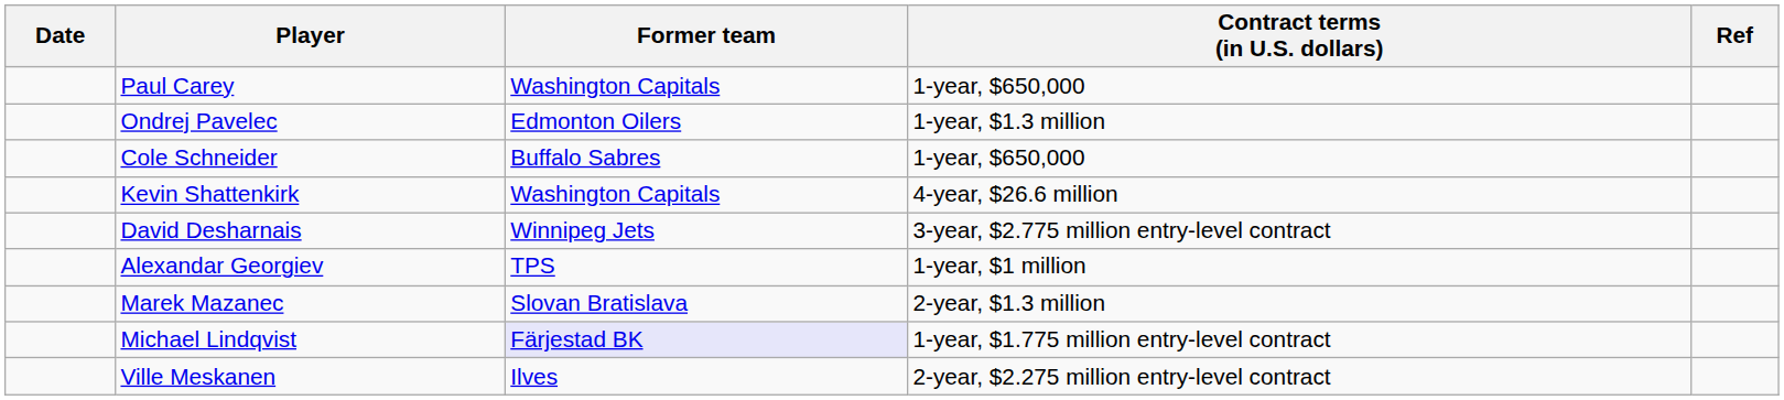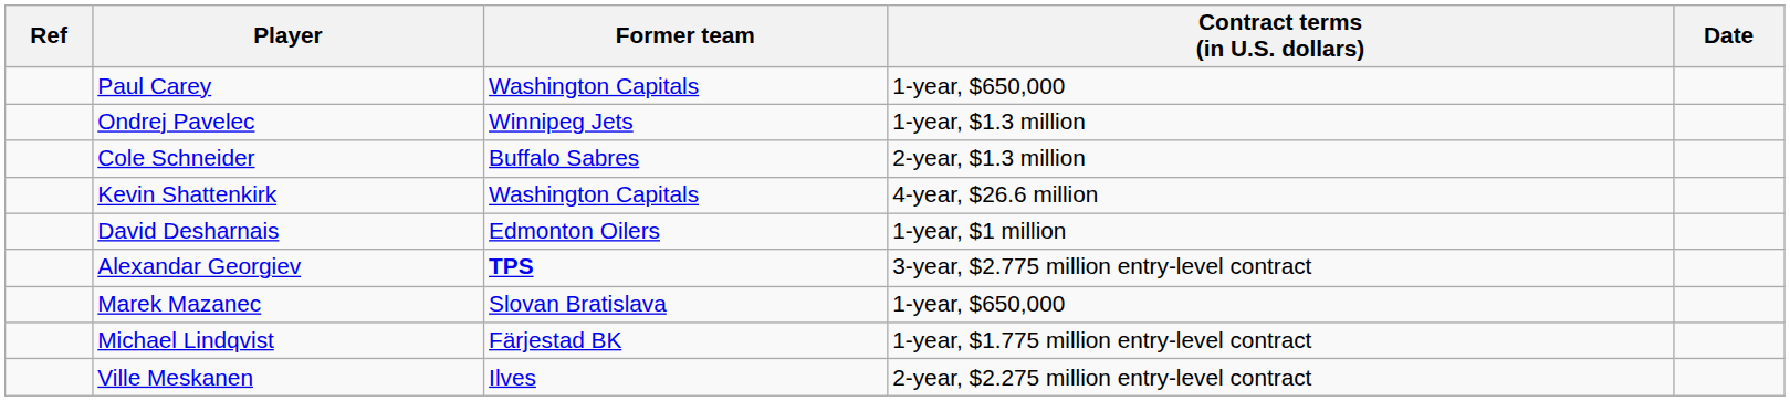 <table class="wikitable" style="width:98%;">
 <tr style="background:#ddd; text-align:center;">
-<th>Date</th>
+<th>Ref</th>
 <th>Player</th>
 <th>Former team</th>
 <th>Contract terms<br>(in U.S. dollars)</th>
-<th>Ref</th>
+<th>Date</th>
 </tr>
 <tr>
 <td></td>
 <td><a href='#'>Paul Carey</a></td>
 <td><a href='#'>Washington Capitals</a></td>
 <td>1-year, $650,000</td>
 <td></td>
 </tr>
 <tr>
 <td></td>
 <td><a href='#'>Ondrej Pavelec</a></td>
-<td><a href='#'>Edmonton Oilers</a></td>
+<td><a href='#'>Winnipeg Jets</a></td>
 <td>1-year, $1.3 million</td>
 <td></td>
 </tr>
 <tr>
 <td></td>
 <td><a href='#'>Cole Schneider</a></td>
 <td><a href='#'>Buffalo Sabres</a></td>
-<td>1-year, $650,000</td>
+<td>2-year, $1.3 million</td>
 <td></td>
 </tr>
 <tr>
 <td></td>
 <td><a href='#'>Kevin Shattenkirk</a></td>
 <td><a href='#'>Washington Capitals</a></td>
 <td>4-year, $26.6 million</td>
 <td></td>
 </tr>
 <tr>
 <td></td>
 <td><a href='#'>David Desharnais</a></td>
-<td><a href='#'>Winnipeg Jets</a></td>
-<td>3-year, $2.775 million entry-level contract</td>
+<td><a href='#'>Edmonton Oilers</a></td>
+<td>1-year, $1 million</td>
 <td></td>
 </tr>
 <tr>
 <td></td>
 <td><a href='#'>Alexandar Georgiev</a></td>
-<td><a href='#'>TPS</a></td>
-<td>1-year, $1 million</td>
+<td><strong><a href='#'>TPS</a></strong></td>
+<td>3-year, $2.775 million entry-level contract</td>
 <td></td>
 </tr>
 <tr>
 <td></td>
 <td><a href='#'>Marek Mazanec</a></td>
 <td><a href='#'>Slovan Bratislava</a></td>
-<td>2-year, $1.3 million</td>
+<td>1-year, $650,000</td>
 <td></td>
 </tr>
 <tr>
 <td></td>
 <td><a href='#'>Michael Lindqvist</a></td>
-<td style="background: lavender;"><a href='#'>Färjestad BK</a></td>
+<td><a href='#'>Färjestad BK</a></td>
 <td>1-year, $1.775 million entry-level contract</td>
 <td></td>
 </tr>
 <tr>
 <td></td>
 <td><a href='#'>Ville Meskanen</a></td>
 <td><a href='#'>Ilves</a></td>
 <td>2-year, $2.275 million entry-level contract</td>
 <td></td>
 </tr>
 </table>
